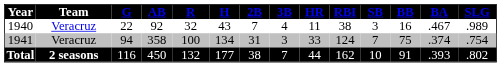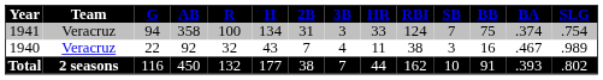 <table cellspacing="0" cellpadding="0"  style="margin:auto; border:1px black solid;">
 <tr style="background:black; color:white; text-align:center;">
 <td width="40"><strong>Year</strong></td>
 <td style="width:100px;"><strong>Team</strong></td>
 <td width="40"><strong><a href='#'><span>G</span></a></strong></td>
 <td width="40"><strong><a href='#'><span>AB</span></a></strong></td>
 <td width="50"><strong><a href='#'><span>R</span></a></strong></td>
 <td width="40"><strong><a href='#'><span>H</span></a></strong></td>
 <td width="40"><strong><a href='#'><span>2B</span></a></strong></td>
 <td width="40"><strong><a href='#'><span>3B</span></a></strong></td>
 <td width="40"><strong><a href='#'><span>HR</span></a></strong></td>
 <td width="40"><strong><a href='#'><span>RBI</span></a></strong></td>
 <td width="40"><strong><a href='#'><span>SB</span></a></strong></td>
 <td width="40"><strong><a href='#'><span>BB</span></a></strong></td>
 <td width="50"><strong><a href='#'><span>BA</span></a></strong></td>
 <td width="50"><strong><a href='#'><span>SLG</span></a></strong></td>
 </tr>
+<tr style="background:silver; text-align:center;">
+<td>1941</td>
+<td>Veracruz</td>
+<td>94</td>
+<td>358</td>
+<td>100</td>
+<td>134</td>
+<td>31</td>
+<td>3</td>
+<td>33</td>
+<td>124</td>
+<td>7</td>
+<td>75</td>
+<td>.374</td>
+<td>.754</td>
+</tr>
 <tr style="text-align:center;">
 <td>1940</td>
 <td><a href='#'>Veracruz</a></td>
 <td>22</td>
 <td>92</td>
 <td>32</td>
 <td>43</td>
 <td>7</td>
 <td>4</td>
 <td>11</td>
 <td>38</td>
 <td>3</td>
 <td>16</td>
 <td>.467</td>
 <td>.989</td>
-</tr>
-<tr style="background:silver; text-align:center;">
-<td>1941</td>
-<td>Veracruz</td>
-<td>94</td>
-<td>358</td>
-<td>100</td>
-<td>134</td>
-<td>31</td>
-<td>3</td>
-<td>33</td>
-<td>124</td>
-<td>7</td>
-<td>75</td>
-<td>.374</td>
-<td>.754</td>
 </tr>
 <tr style="background:black; color:white; text-align:center;">
 <td><strong>Total</strong></td>
 <td><strong>2 seasons</strong></td>
 <td>116</td>
 <td>450</td>
 <td>132</td>
 <td>177</td>
 <td>38</td>
 <td>7</td>
 <td>44</td>
 <td>162</td>
 <td>10</td>
 <td>91</td>
 <td>.393</td>
 <td>.802</td>
 </tr>
 </table>
